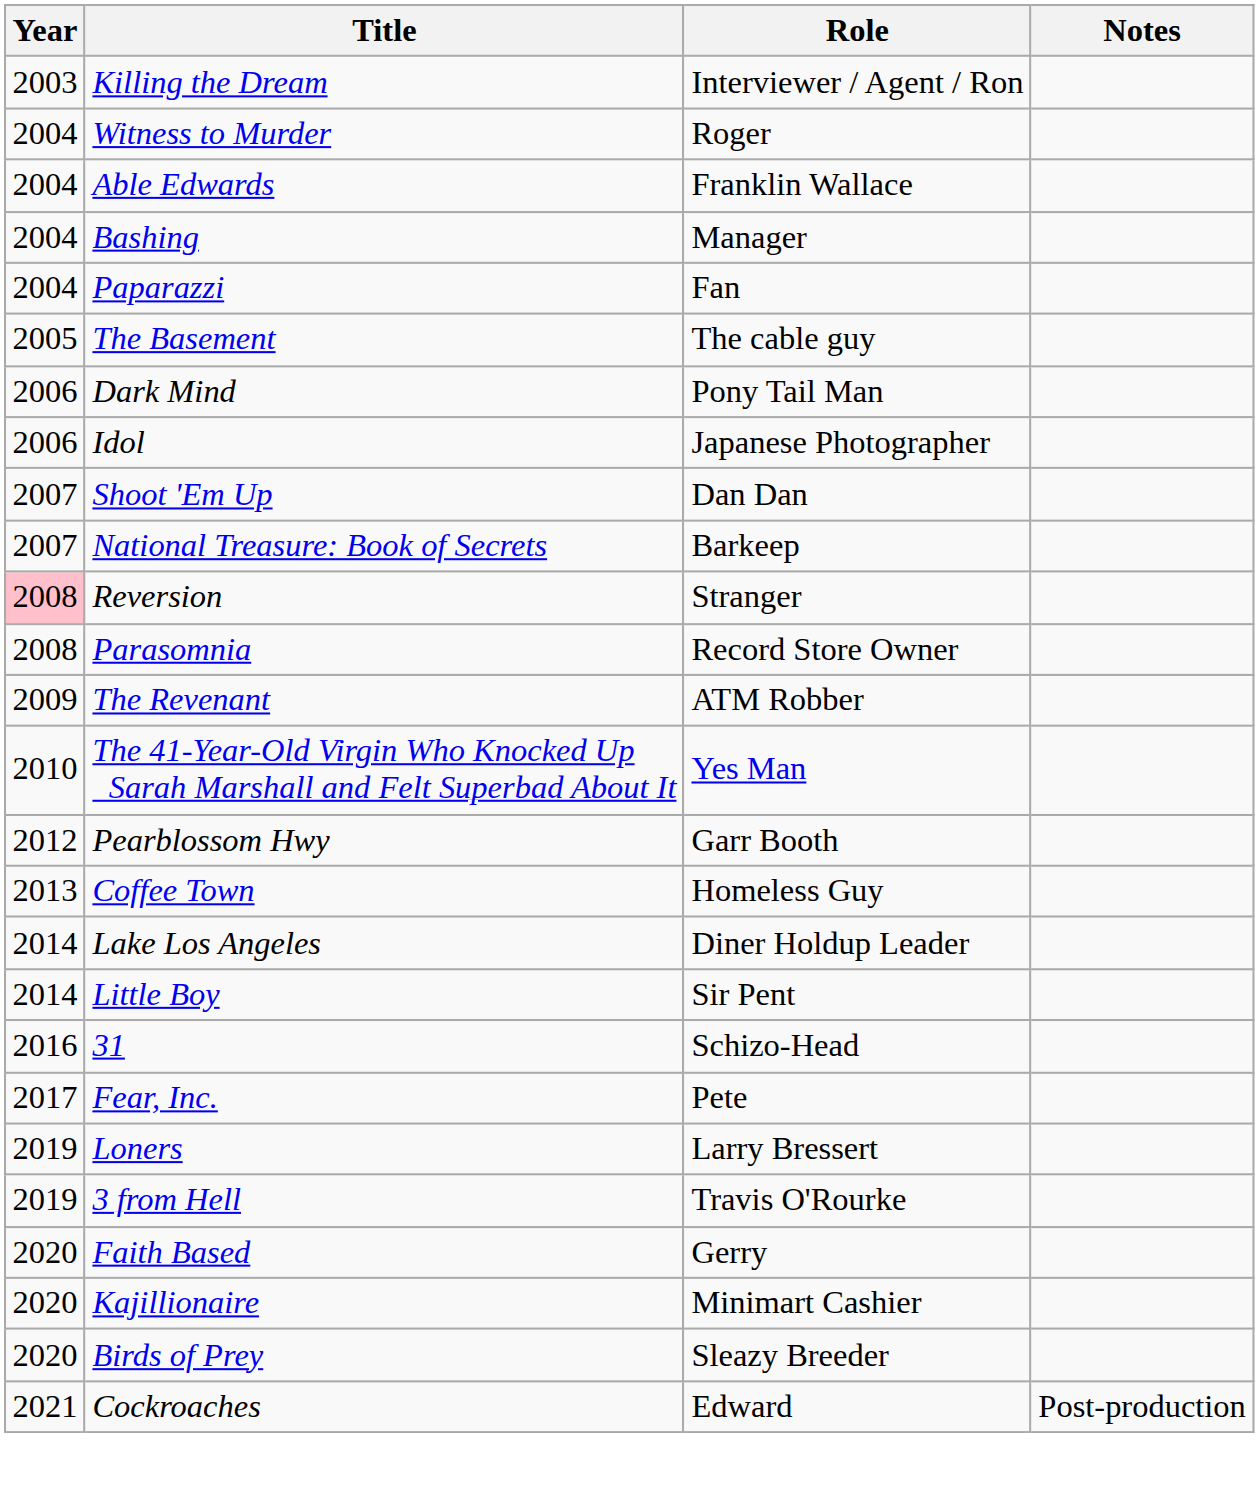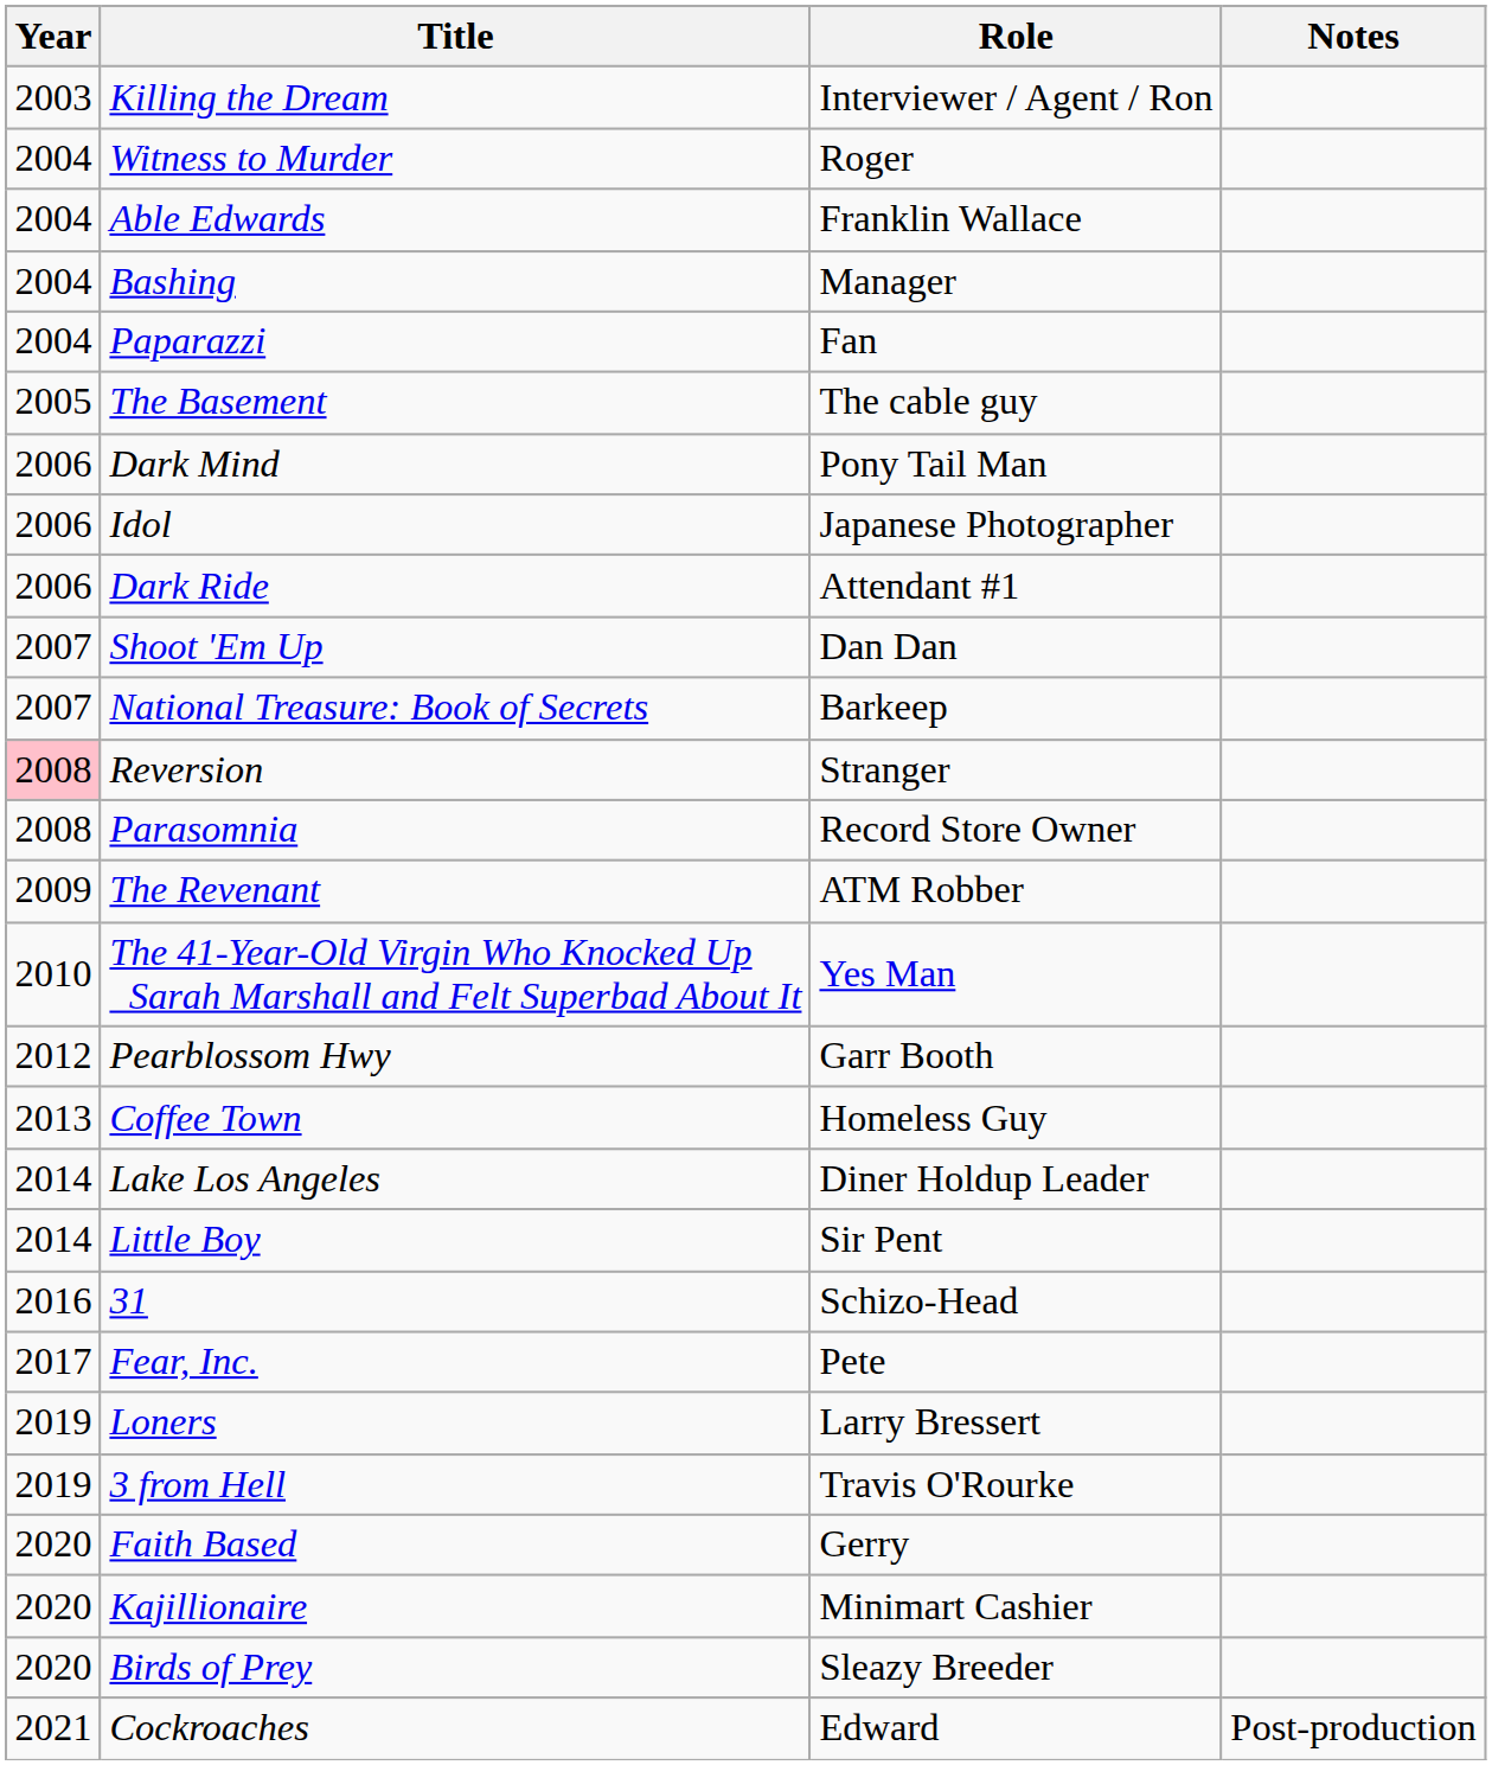 <table class="wikitable">
 <tr>
 <th>Year</th>
 <th>Title</th>
 <th>Role</th>
 <th>Notes</th>
 </tr>
 <tr>
 <td>2003</td>
 <td><em><a href='#'>Killing the Dream</a></em></td>
 <td>Interviewer / Agent / Ron</td>
 <td></td>
 </tr>
 <tr>
 <td>2004</td>
 <td><em><a href='#'>Witness to Murder</a></em></td>
 <td>Roger</td>
 <td></td>
 </tr>
 <tr>
 <td>2004</td>
 <td><em><a href='#'>Able Edwards</a></em></td>
 <td>Franklin Wallace</td>
 <td></td>
 </tr>
 <tr>
 <td>2004</td>
 <td><a href='#'><em>Bashing</em></a></td>
 <td>Manager</td>
 <td></td>
 </tr>
 <tr>
 <td>2004</td>
 <td><a href='#'><em>Paparazzi</em></a></td>
 <td>Fan</td>
 <td></td>
 </tr>
 <tr>
 <td>2005</td>
 <td><a href='#'><em>The Basement</em></a></td>
 <td>The cable guy</td>
 <td></td>
 </tr>
 <tr>
 <td>2006</td>
 <td><em>Dark Mind</em></td>
 <td>Pony Tail Man</td>
 <td></td>
 </tr>
 <tr>
 <td>2006</td>
 <td><em>Idol</em></td>
 <td>Japanese Photographer</td>
+<td></td>
+</tr>
+<tr>
+<td>2006</td>
+<td><a href='#'><em>Dark Ride</em></a></td>
+<td>Attendant #1</td>
 <td></td>
 </tr>
 <tr>
 <td>2007</td>
 <td><a href='#'><em>Shoot 'Em Up</em></a></td>
 <td>Dan Dan</td>
 <td></td>
 </tr>
 <tr>
 <td>2007</td>
 <td><em><a href='#'>National Treasure: Book of Secrets</a></em></td>
 <td>Barkeep</td>
 <td></td>
 </tr>
 <tr>
 <td style="background: pink;">2008</td>
 <td><em>Reversion</em></td>
 <td>Stranger</td>
 <td></td>
 </tr>
 <tr>
 <td>2008</td>
 <td><a href='#'><em>Parasomnia</em></a></td>
 <td>Record Store Owner</td>
 <td></td>
 </tr>
 <tr>
 <td>2009</td>
 <td><a href='#'><em>The Revenant</em></a></td>
 <td>ATM Robber</td>
 <td></td>
 </tr>
 <tr>
 <td>2010</td>
 <td><a href='#'><em>The 41-Year-Old Virgin Who Knocked Up<br>  Sarah Marshall and Felt Superbad About It</em></a></td>
 <td><a href='#'>Yes Man</a></td>
 <td></td>
 </tr>
 <tr>
 <td>2012</td>
 <td><em>Pearblossom Hwy</em></td>
 <td>Garr Booth</td>
 <td></td>
 </tr>
 <tr>
 <td>2013</td>
 <td><em><a href='#'>Coffee Town</a></em></td>
 <td>Homeless Guy</td>
 <td></td>
 </tr>
 <tr>
 <td>2014</td>
 <td><em>Lake Los Angeles</em></td>
 <td>Diner Holdup Leader</td>
 <td></td>
 </tr>
 <tr>
 <td>2014</td>
 <td><a href='#'><em>Little Boy</em></a></td>
 <td>Sir Pent</td>
 <td></td>
 </tr>
 <tr>
 <td>2016</td>
 <td><a href='#'><em>31</em></a></td>
 <td>Schizo-Head</td>
 <td></td>
 </tr>
 <tr>
 <td>2017</td>
 <td><em><a href='#'>Fear, Inc.</a></em></td>
 <td>Pete</td>
 <td></td>
 </tr>
 <tr>
 <td>2019</td>
 <td><a href='#'><em>Loners</em></a></td>
 <td>Larry Bressert</td>
 <td></td>
 </tr>
 <tr>
 <td>2019</td>
 <td><em><a href='#'>3 from Hell</a></em></td>
 <td>Travis O'Rourke</td>
 <td></td>
 </tr>
 <tr>
 <td>2020</td>
 <td><a href='#'><em>Faith Based</em></a></td>
 <td>Gerry</td>
 <td></td>
 </tr>
 <tr>
 <td>2020</td>
 <td><em><a href='#'>Kajillionaire</a></em></td>
 <td>Minimart Cashier</td>
 <td></td>
 </tr>
 <tr>
 <td>2020</td>
 <td><a href='#'><em>Birds of Prey</em></a></td>
 <td>Sleazy Breeder</td>
 <td></td>
 </tr>
 <tr>
 <td>2021</td>
 <td><em>Cockroaches</em></td>
 <td>Edward</td>
 <td>Post-production</td>
 </tr>
 </table>
